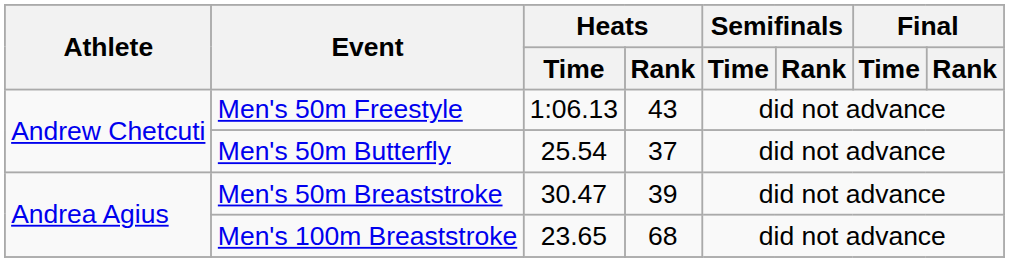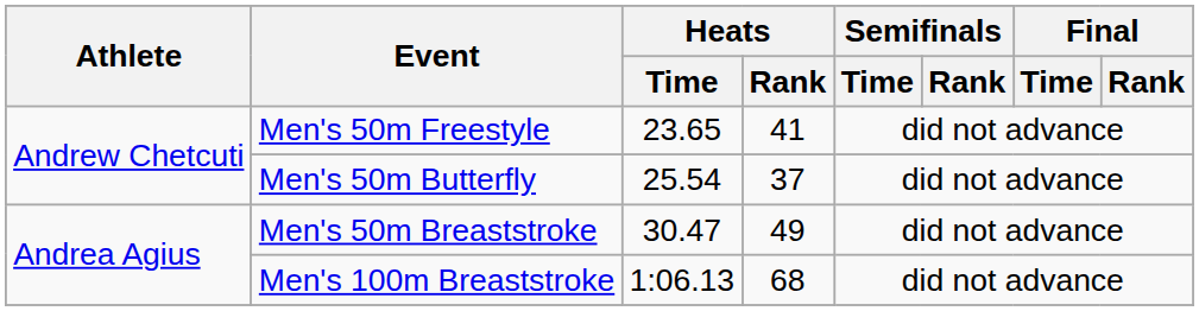 <table class=wikitable style="font-size:90%">
 <tr>
 <th rowspan="2">Athlete</th>
 <th rowspan="2">Event</th>
 <th colspan="2">Heats</th>
 <th colspan="2">Semifinals</th>
 <th colspan="2">Final</th>
 </tr>
 <tr>
 <th>Time</th>
 <th>Rank</th>
 <th>Time</th>
 <th>Rank</th>
 <th>Time</th>
 <th>Rank</th>
 </tr>
 <tr>
 <td rowspan="2"><a href='#'>Andrew Chetcuti</a></td>
 <td><a href='#'>Men's 50m Freestyle</a></td>
-<td align=center>1:06.13</td>
-<td align=center>43</td>
+<td align=center>23.65</td>
+<td align=center>41</td>
 <td align=center colspan=4>did not advance</td>
 </tr>
 <tr>
 <td><a href='#'>Men's 50m Butterfly</a></td>
 <td align=center>25.54</td>
 <td align=center>37</td>
 <td align=center colspan=4>did not advance</td>
 </tr>
 <tr>
 <td rowspan="2"><a href='#'>Andrea Agius</a></td>
 <td><a href='#'>Men's 50m Breaststroke</a></td>
 <td align=center>30.47</td>
-<td align=center>39</td>
+<td align=center>49</td>
 <td align=center colspan=4>did not advance</td>
 </tr>
 <tr>
 <td><a href='#'>Men's 100m Breaststroke</a></td>
-<td align=center>23.65</td>
+<td align=center>1:06.13</td>
 <td align=center>68</td>
 <td align=center colspan=4>did not advance</td>
 </tr>
 </table>
